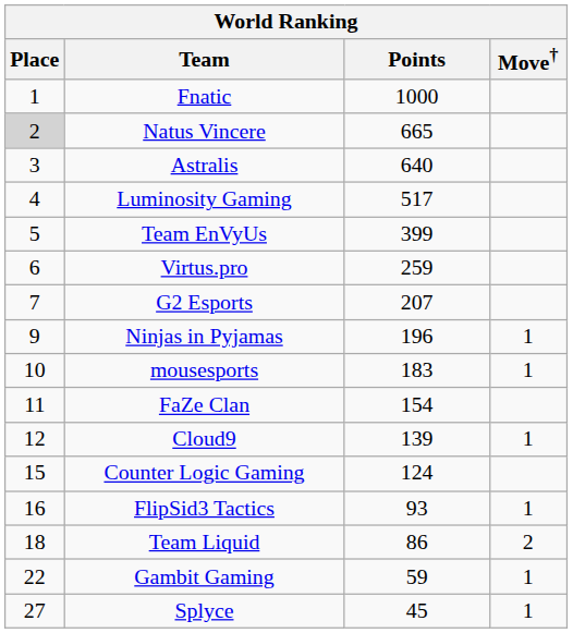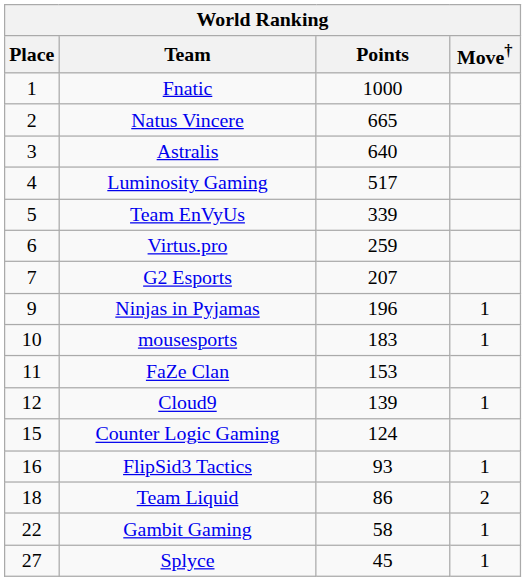 <table class="wikitable" style="text-align: center;">
 <tr>
 <th colspan=5>World Ranking</th>
 </tr>
 <tr>
 <th width="30px">Place</th>
 <th width="200px">Team</th>
 <th width="100px">Points</th>
 <th width="50px">Move<sup>†</sup></th>
 </tr>
 <tr>
 <td>1</td>
 <td><a href='#'>Fnatic</a></td>
 <td>1000</td>
 <td></td>
 </tr>
 <tr>
-<td style="background: lightgrey;">2</td>
+<td>2</td>
 <td><a href='#'>Natus Vincere</a></td>
 <td>665</td>
 <td></td>
 </tr>
 <tr>
 <td>3</td>
 <td><a href='#'>Astralis</a></td>
 <td>640</td>
 <td></td>
 </tr>
 <tr>
 <td>4</td>
 <td><a href='#'>Luminosity Gaming</a></td>
 <td>517</td>
 <td></td>
 </tr>
 <tr>
 <td>5</td>
 <td><a href='#'>Team EnVyUs</a></td>
-<td>399</td>
+<td>339</td>
 <td></td>
 </tr>
 <tr>
 <td>6</td>
 <td><a href='#'>Virtus.pro</a></td>
 <td>259</td>
 <td></td>
 </tr>
 <tr>
 <td>7</td>
 <td><a href='#'>G2 Esports</a></td>
 <td>207</td>
 <td></td>
 </tr>
 <tr>
 <td>9</td>
 <td><a href='#'>Ninjas in Pyjamas</a></td>
 <td>196</td>
 <td> 1</td>
 </tr>
 <tr>
 <td>10</td>
 <td><a href='#'>mousesports</a></td>
 <td>183</td>
 <td> 1</td>
 </tr>
 <tr>
 <td>11</td>
 <td><a href='#'>FaZe Clan</a></td>
-<td>154</td>
+<td>153</td>
 <td></td>
 </tr>
 <tr>
 <td>12</td>
 <td><a href='#'>Cloud9</a></td>
 <td>139</td>
 <td> 1</td>
 </tr>
 <tr>
 <td>15</td>
 <td><a href='#'>Counter Logic Gaming</a></td>
 <td>124</td>
 <td></td>
 </tr>
 <tr>
 <td>16</td>
 <td><a href='#'>FlipSid3 Tactics</a></td>
 <td>93</td>
 <td> 1</td>
 </tr>
 <tr>
 <td>18</td>
 <td><a href='#'>Team Liquid</a></td>
 <td>86</td>
 <td> 2</td>
 </tr>
 <tr>
 <td>22</td>
 <td><a href='#'>Gambit Gaming</a></td>
-<td>59</td>
+<td>58</td>
 <td> 1</td>
 </tr>
 <tr>
 <td>27</td>
 <td><a href='#'>Splyce</a></td>
 <td>45</td>
 <td> 1</td>
 </tr>
 </table>
